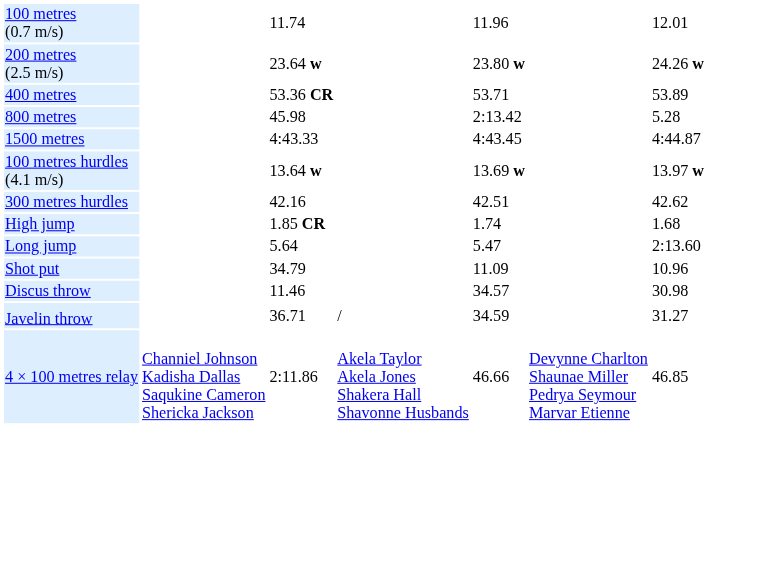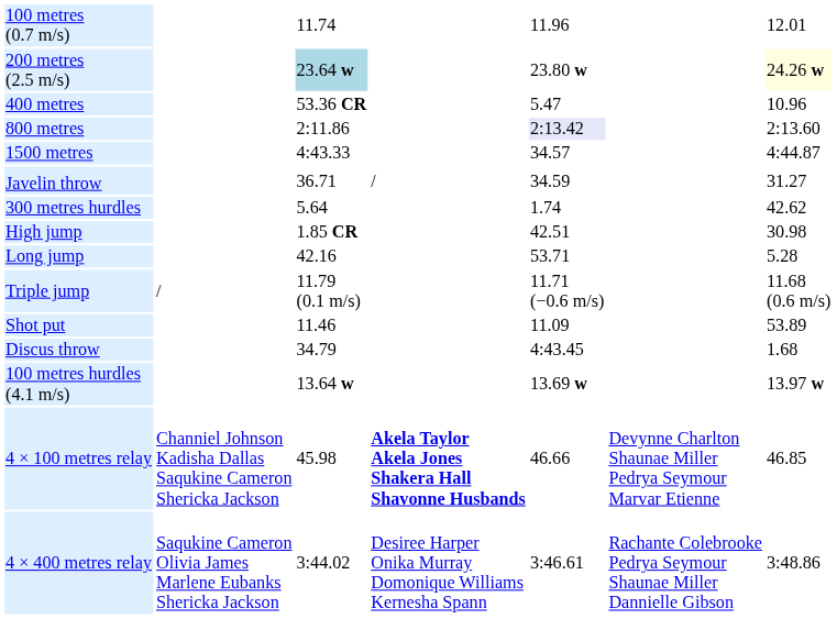 <table>
 <tr>
 <td style="background:#def;"><a href='#'>100 metres</a> <br> (0.7 m/s)</td>
 <td></td>
 <td>11.74</td>
 <td></td>
 <td>11.96</td>
 <td></td>
 <td>12.01</td>
 </tr>
 <tr>
 <td style="background:#def;"><a href='#'>200 metres</a> <br> (2.5 m/s)</td>
 <td></td>
-<td>23.64 <strong>w</strong></td>
+<td style="background: lightblue;">23.64 <strong>w</strong></td>
 <td></td>
 <td>23.80 <strong>w</strong></td>
 <td></td>
-<td>24.26 <strong>w</strong></td>
+<td style="background: lightyellow;">24.26 <strong>w</strong></td>
 </tr>
 <tr>
 <td style="background:#def;"><a href='#'>400 metres</a></td>
 <td></td>
 <td>53.36 <strong>CR</strong></td>
 <td></td>
-<td>53.71</td>
+<td>5.47</td>
 <td></td>
-<td>53.89</td>
+<td>10.96</td>
 </tr>
 <tr>
 <td style="background:#def;"><a href='#'>800 metres</a></td>
 <td></td>
-<td>45.98</td>
+<td>2:11.86</td>
 <td></td>
-<td>2:13.42</td>
+<td style="background: lavender;">2:13.42</td>
 <td></td>
-<td>5.28</td>
+<td>2:13.60</td>
 </tr>
 <tr>
 <td style="background:#def;"><a href='#'>1500 metres</a></td>
 <td></td>
 <td>4:43.33</td>
 <td></td>
+<td>34.57</td>
+<td></td>
+<td>4:44.87</td>
+</tr>
+<tr>
+<td style="background:#def;"><a href='#'>Javelin throw</a><sup></sup></td>
+<td></td>
+<td>36.71</td>
+<td>/</td>
+<td>34.59</td>
+<td></td>
+<td>31.27</td>
+</tr>
+<tr>
+<td style="background:#def;"><a href='#'>300 metres hurdles</a></td>
+<td></td>
+<td>5.64</td>
+<td></td>
+<td>1.74</td>
+<td></td>
+<td>42.62</td>
+</tr>
+<tr>
+<td style="background:#def;"><a href='#'>High jump</a></td>
+<td></td>
+<td>1.85 <strong>CR</strong></td>
+<td></td>
+<td>42.51</td>
+<td></td>
+<td>30.98</td>
+</tr>
+<tr>
+<td style="background:#def;"><a href='#'>Long jump</a></td>
+<td></td>
+<td>42.16</td>
+<td></td>
+<td>53.71</td>
+<td></td>
+<td>5.28</td>
+</tr>
+<tr>
+<td style="background:#def;"><a href='#'>Triple jump</a></td>
+<td>/</td>
+<td>11.79 <br> (0.1 m/s)</td>
+<td></td>
+<td>11.71 <br> (−0.6 m/s)</td>
+<td></td>
+<td>11.68 <br> (0.6 m/s)</td>
+</tr>
+<tr>
+<td style="background:#def;"><a href='#'>Shot put</a></td>
+<td></td>
+<td>11.46</td>
+<td></td>
+<td>11.09</td>
+<td></td>
+<td>53.89</td>
+</tr>
+<tr>
+<td style="background:#def;"><a href='#'>Discus throw</a></td>
+<td></td>
+<td>34.79</td>
+<td></td>
 <td>4:43.45</td>
 <td></td>
-<td>4:44.87</td>
+<td>1.68</td>
 </tr>
 <tr>
 <td style="background:#def;"><a href='#'>100 metres hurdles</a> <br> (4.1 m/s)</td>
 <td></td>
 <td>13.64 <strong>w</strong></td>
 <td></td>
 <td>13.69 <strong>w</strong></td>
 <td></td>
 <td>13.97 <strong>w</strong></td>
 </tr>
 <tr>
-<td style="background:#def;"><a href='#'>300 metres hurdles</a></td>
-<td></td>
-<td>42.16</td>
-<td></td>
-<td>42.51</td>
-<td></td>
-<td>42.62</td>
-</tr>
-<tr>
-<td style="background:#def;"><a href='#'>High jump</a></td>
-<td></td>
-<td>1.85 <strong>CR</strong></td>
-<td></td>
-<td>1.74</td>
-<td></td>
-<td>1.68</td>
-</tr>
-<tr>
-<td style="background:#def;"><a href='#'>Long jump</a></td>
-<td></td>
-<td>5.64</td>
-<td></td>
-<td>5.47</td>
-<td></td>
-<td>2:13.60</td>
-</tr>
-<tr>
-<td style="background:#def;"><a href='#'>Shot put</a></td>
-<td></td>
-<td>34.79</td>
-<td></td>
-<td>11.09</td>
-<td></td>
-<td>10.96</td>
-</tr>
-<tr>
-<td style="background:#def;"><a href='#'>Discus throw</a></td>
-<td></td>
-<td>11.46</td>
-<td></td>
-<td>34.57</td>
-<td></td>
-<td>30.98</td>
-</tr>
-<tr>
-<td style="background:#def;"><a href='#'>Javelin throw</a><sup></sup></td>
-<td></td>
-<td>36.71</td>
-<td>/</td>
-<td>34.59</td>
-<td></td>
-<td>31.27</td>
-</tr>
-<tr>
 <td style="background:#def;"><a href='#'>4 × 100 metres relay</a></td>
 <td> <br> <a href='#'>Channiel Johnson</a> <br> <a href='#'>Kadisha Dallas</a> <br> <a href='#'>Saqukine Cameron</a> <br> <a href='#'>Shericka Jackson</a></td>
-<td>2:11.86</td>
-<td> <br> <a href='#'>Akela Taylor</a> <br> <a href='#'>Akela Jones</a> <br> <a href='#'>Shakera Hall</a> <br> <a href='#'>Shavonne Husbands</a></td>
+<td>45.98</td>
+<td><strong> <br> <a href='#'>Akela Taylor</a> <br> <a href='#'>Akela Jones</a> <br> <a href='#'>Shakera Hall</a> <br> <a href='#'>Shavonne Husbands</a></strong></td>
 <td>46.66</td>
 <td> <br> <a href='#'>Devynne Charlton</a> <br> <a href='#'>Shaunae Miller</a> <br> <a href='#'>Pedrya Seymour</a> <br> <a href='#'>Marvar Etienne</a></td>
 <td>46.85</td>
 </tr>
+<tr>
+<td style="background:#def;"><a href='#'>4 × 400 metres relay</a></td>
+<td> <br> <a href='#'>Saqukine Cameron</a> <br> <a href='#'>Olivia James</a> <br> <a href='#'>Marlene Eubanks</a> <br> <a href='#'>Shericka Jackson</a></td>
+<td>3:44.02</td>
+<td> <br> <a href='#'>Desiree Harper</a> <br> <a href='#'>Onika Murray</a> <br> <a href='#'>Domonique Williams</a> <br> <a href='#'>Kernesha Spann</a></td>
+<td>3:46.61</td>
+<td> <br> <a href='#'>Rachante Colebrooke</a> <br> <a href='#'>Pedrya Seymour</a> <br> <a href='#'>Shaunae Miller</a> <br> <a href='#'>Dannielle Gibson</a></td>
+<td>3:48.86</td>
+</tr>
 </table>
